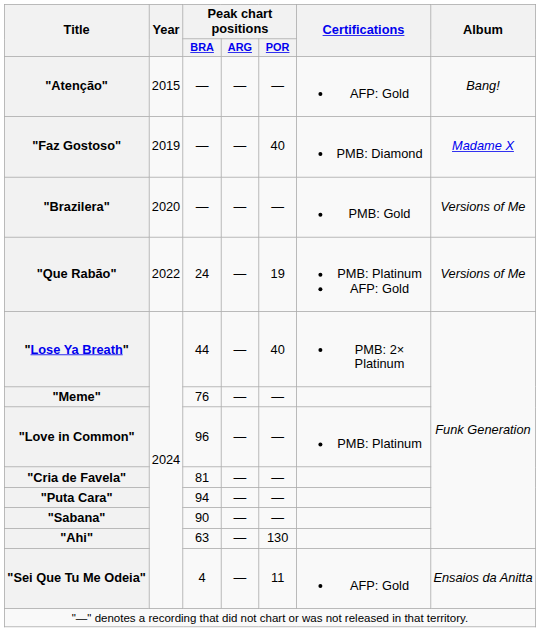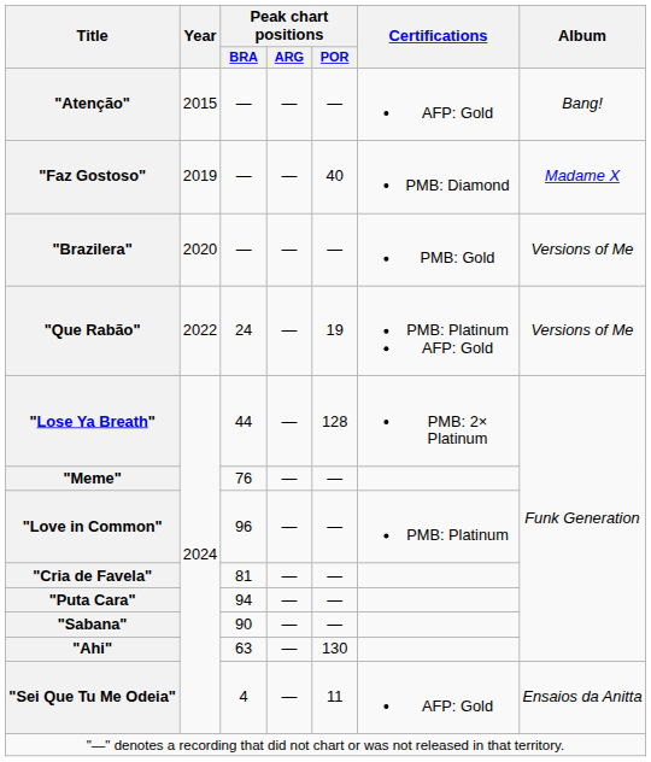 <table class="wikitable plainrowheaders" style="text-align:center;" border="1">
 <tr>
 <th scope="col" rowspan="2">Title</th>
 <th scope="col" rowspan="2">Year</th>
 <th scope="col" colspan="3">Peak chart positions</th>
 <th scope="col" rowspan="2" style="width:10em;"><a href='#'>Certifications</a></th>
 <th scope="col" rowspan="2">Album</th>
 </tr>
 <tr>
 <th scope="col" style="width:3em;font-size:85%;"><a href='#'>BRA</a><br></th>
 <th scope="col" style="width:3em;font-size:85%;"><a href='#'>ARG</a><br></th>
 <th scope="col" style="width:3em;font-size:85%;"><a href='#'>POR</a><br></th>
 </tr>
 <tr>
 <th scope="row">"Atenção"</th>
 <td>2015</td>
 <td>—</td>
 <td>—</td>
 <td>—</td>
 <td><br><ul><li>AFP: Gold</li></ul></td>
 <td><em>Bang!</em></td>
 </tr>
 <tr>
 <th scope="row">"Faz Gostoso"<br></th>
 <td>2019</td>
 <td>—</td>
 <td>—</td>
 <td>40</td>
 <td><br><ul><li>PMB: Diamond</li></ul></td>
 <td><em><a href='#'>Madame X</a></em></td>
 </tr>
 <tr>
 <th scope="row">"Brazilera"<br></th>
 <td>2020</td>
 <td>—</td>
 <td>—</td>
 <td>—</td>
 <td><br><ul><li>PMB: Gold</li></ul></td>
 <td><em>Versions of Me</em></td>
 </tr>
 <tr>
 <th scope="row">"Que Rabão"<br></th>
 <td>2022</td>
 <td>24</td>
 <td>—</td>
 <td>19</td>
 <td><br><ul><li>PMB: Platinum</li><li>AFP: Gold</li></ul></td>
 <td><em>Versions of Me</em></td>
 </tr>
 <tr>
 <th scope="row">"<a href='#'>Lose Ya Breath</a>"</th>
 <td rowspan=8>2024</td>
 <td>44</td>
 <td>—</td>
-<td>40</td>
+<td>128</td>
 <td><br><ul><li>PMB: 2× Platinum</li></ul></td>
 <td rowspan=7><em>Funk Generation</em></td>
 </tr>
 <tr>
 <th scope="row">"Meme"</th>
 <td>76</td>
 <td>—</td>
 <td>—</td>
 <td></td>
 </tr>
 <tr>
 <th scope="row">"Love in Common"</th>
 <td>96</td>
 <td>—</td>
 <td>—</td>
 <td><br><ul><li>PMB: Platinum</li></ul></td>
 </tr>
 <tr>
 <th scope="row">"Cria de Favela"</th>
 <td>81</td>
 <td>—</td>
 <td>—</td>
 <td></td>
 </tr>
 <tr>
 <th scope="row">"Puta Cara"</th>
 <td>94</td>
 <td>—</td>
 <td>—</td>
 <td></td>
 </tr>
 <tr>
 <th scope="row">"Sabana"</th>
 <td>90</td>
 <td>—</td>
 <td>—</td>
 <td></td>
 </tr>
 <tr>
 <th scope="row">"Ahi"<br></th>
 <td>63</td>
 <td>—</td>
 <td>130</td>
 <td></td>
 </tr>
 <tr>
 <th scope="row">"Sei Que Tu Me Odeia"<br></th>
 <td>4</td>
 <td>—</td>
 <td>11</td>
 <td><br><ul><li>AFP: Gold</li></ul></td>
 <td><em>Ensaios da Anitta</em></td>
 </tr>
 <tr>
 <td colspan="15" style="font-size:90%">"—" denotes a recording that did not chart or was not released in that territory.</td>
 </tr>
 </table>
